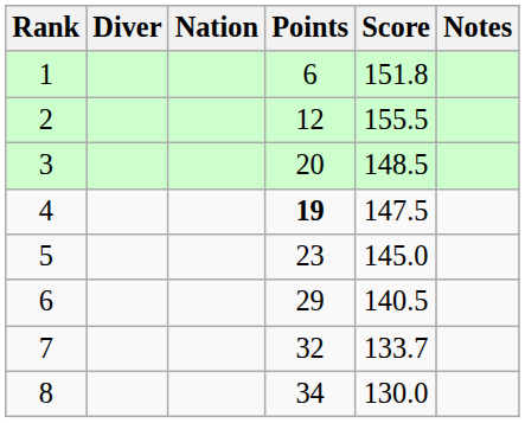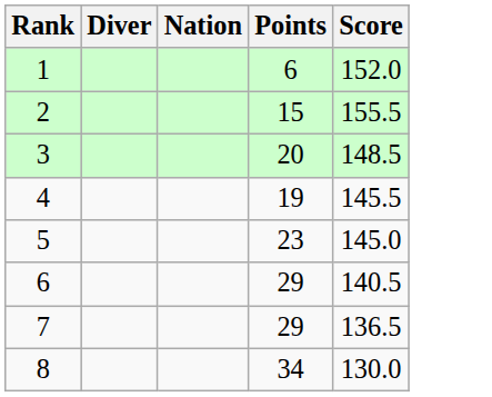 <table class="wikitable sortable" style="text-align:center">
 <tr>
 <th>Rank</th>
 <th>Diver</th>
 <th>Nation</th>
 <th>Points</th>
 <th>Score</th>
-<th>Notes</th>
 </tr>
 <tr style="background:#cfc;">
 <td>1</td>
 <td align=left></td>
 <td align=left></td>
 <td>6</td>
-<td>151.8</td>
-<td></td>
+<td>152.0</td>
 </tr>
 <tr style="background:#cfc;">
 <td>2</td>
 <td align=left></td>
 <td align=left></td>
-<td>12</td>
+<td>15</td>
 <td>155.5</td>
-<td></td>
 </tr>
 <tr style="background:#cfc;">
 <td>3</td>
 <td align=left></td>
 <td align=left></td>
 <td>20</td>
 <td>148.5</td>
-<td></td>
 </tr>
 <tr>
 <td>4</td>
 <td align=left></td>
 <td align=left></td>
-<td><strong>19</strong></td>
-<td>147.5</td>
-<td></td>
+<td>19</td>
+<td>145.5</td>
 </tr>
 <tr>
 <td>5</td>
 <td align=left></td>
 <td align=left></td>
 <td>23</td>
 <td>145.0</td>
-<td></td>
 </tr>
 <tr>
 <td>6</td>
 <td align=left></td>
 <td align=left></td>
 <td>29</td>
 <td>140.5</td>
-<td></td>
 </tr>
 <tr>
 <td>7</td>
 <td align=left></td>
 <td align=left></td>
-<td>32</td>
-<td>133.7</td>
-<td></td>
+<td>29</td>
+<td>136.5</td>
 </tr>
 <tr>
 <td>8</td>
 <td align=left></td>
 <td align=left></td>
 <td>34</td>
 <td>130.0</td>
-<td></td>
 </tr>
 </table>
